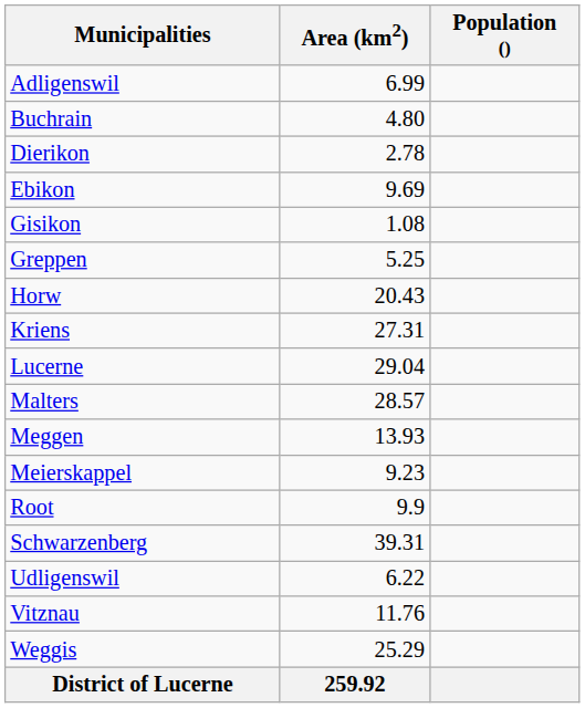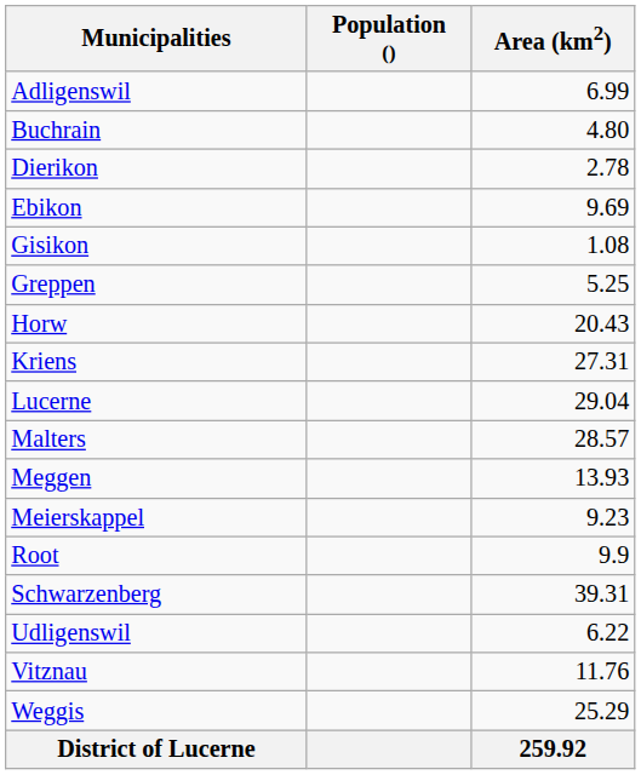 <table class="wikitable">
 <tr>
 <th width="190">Municipalities</th>
+<th width="100">Population <br><small>()</small></th>
 <th width="100">Area (km<sup>2</sup>)</th>
-<th width="100">Population <br><small>()</small></th>
 </tr>
 <tr>
 <td><a href='#'>Adligenswil</a></td>
+<td align=right></td>
 <td align=right>6.99</td>
-<td align=right></td>
 </tr>
 <tr>
 <td><a href='#'>Buchrain</a></td>
+<td align=right></td>
 <td align=right>4.80</td>
-<td align=right></td>
 </tr>
 <tr>
 <td><a href='#'>Dierikon</a></td>
+<td align=right></td>
 <td align=right>2.78</td>
-<td align=right></td>
 </tr>
 <tr>
 <td><a href='#'>Ebikon</a></td>
+<td align=right></td>
 <td align=right>9.69</td>
-<td align=right></td>
 </tr>
 <tr>
 <td><a href='#'>Gisikon</a></td>
+<td align=right></td>
 <td align=right>1.08</td>
-<td align=right></td>
 </tr>
 <tr>
 <td><a href='#'>Greppen</a></td>
+<td align=right></td>
 <td align=right>5.25</td>
-<td align=right></td>
 </tr>
 <tr>
 <td><a href='#'>Horw</a></td>
+<td align=right></td>
 <td align=right>20.43</td>
-<td align=right></td>
 </tr>
 <tr>
 <td><a href='#'>Kriens</a></td>
+<td align=right></td>
 <td align=right>27.31</td>
-<td align=right></td>
 </tr>
 <tr>
 <td><a href='#'>Lucerne</a></td>
+<td align=right></td>
 <td align=right>29.04</td>
-<td align=right></td>
 </tr>
 <tr>
 <td><a href='#'>Malters</a></td>
+<td align=right></td>
 <td align=right>28.57</td>
-<td align=right></td>
 </tr>
 <tr>
 <td><a href='#'>Meggen</a></td>
+<td align=right></td>
 <td align=right>13.93</td>
-<td align=right></td>
 </tr>
 <tr>
 <td><a href='#'>Meierskappel</a></td>
+<td align=right></td>
 <td align=right>9.23</td>
-<td align=right></td>
 </tr>
 <tr>
 <td><a href='#'>Root</a></td>
+<td align=right></td>
 <td align=right>9.9</td>
-<td align=right></td>
 </tr>
 <tr>
 <td><a href='#'>Schwarzenberg</a></td>
+<td align=right></td>
 <td align=right>39.31</td>
-<td align=right></td>
 </tr>
 <tr>
 <td><a href='#'>Udligenswil</a></td>
+<td align=right></td>
 <td align=right>6.22</td>
-<td align=right></td>
 </tr>
 <tr>
 <td><a href='#'>Vitznau</a></td>
+<td align=right></td>
 <td align=right>11.76</td>
-<td align=right></td>
 </tr>
 <tr>
 <td><a href='#'>Weggis</a></td>
+<td align=right></td>
 <td align=right>25.29</td>
-<td align=right></td>
 </tr>
 <tr>
 <th>District of Lucerne</th>
+<th align=right></th>
 <th align=right>259.92</th>
-<th align=right></th>
 </tr>
 </table>
